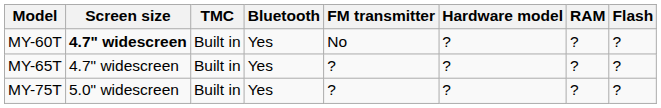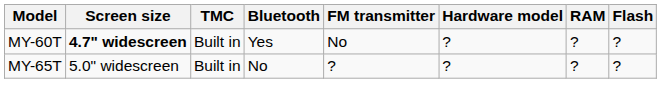 <table class="wikitable">
 <tr>
 <th>Model</th>
 <th>Screen size</th>
 <th>TMC</th>
 <th>Bluetooth</th>
 <th>FM transmitter</th>
 <th>Hardware model</th>
 <th>RAM</th>
 <th>Flash</th>
 </tr>
 <tr>
 <td>MY-60T</td>
 <td><strong>4.7" widescreen</strong></td>
 <td>Built in</td>
 <td>Yes</td>
 <td>No</td>
 <td>?</td>
 <td>?</td>
 <td>?</td>
 </tr>
 <tr>
 <td>MY-65T</td>
-<td>4.7" widescreen</td>
-<td>Built in</td>
-<td>Yes</td>
-<td>?</td>
-<td>?</td>
-<td>?</td>
-<td>?</td>
-</tr>
-<tr>
-<td>MY-75T</td>
 <td>5.0" widescreen</td>
 <td>Built in</td>
-<td>Yes</td>
+<td>No</td>
 <td>?</td>
 <td>?</td>
 <td>?</td>
 <td>?</td>
 </tr>
 </table>
